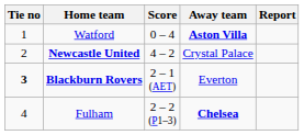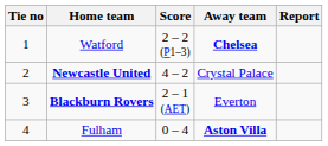 <table class="wikitable" style="text-align: center">
 <tr>
 <th>Tie no</th>
 <th>Home team</th>
 <th>Score</th>
 <th>Away team</th>
 <th>Report</th>
 </tr>
 <tr>
 <td>1</td>
 <td><a href='#'>Watford</a></td>
-<td>0 – 4</td>
-<td><strong><a href='#'>Aston Villa</a></strong></td>
+<td>2 – 2<br><small>(<a href='#'>P</a>1–3)</small></td>
+<td><strong><a href='#'>Chelsea</a></strong></td>
 <td></td>
 </tr>
 <tr>
 <td>2</td>
 <td><strong><a href='#'>Newcastle United</a></strong></td>
 <td>4 – 2</td>
 <td><a href='#'>Crystal Palace</a></td>
 <td></td>
 </tr>
 <tr>
-<td><strong>3</strong></td>
+<td>3</td>
 <td><strong><a href='#'>Blackburn Rovers</a></strong></td>
 <td>2 – 1<br><small>(<a href='#'>AET</a>)</small></td>
 <td><a href='#'>Everton</a></td>
 <td></td>
 </tr>
 <tr>
 <td>4</td>
 <td><a href='#'>Fulham</a></td>
-<td>2 – 2<br><small>(<a href='#'>P</a>1–3)</small></td>
-<td><strong><a href='#'>Chelsea</a></strong></td>
+<td>0 – 4</td>
+<td><strong><a href='#'>Aston Villa</a></strong></td>
 <td></td>
 </tr>
 </table>
